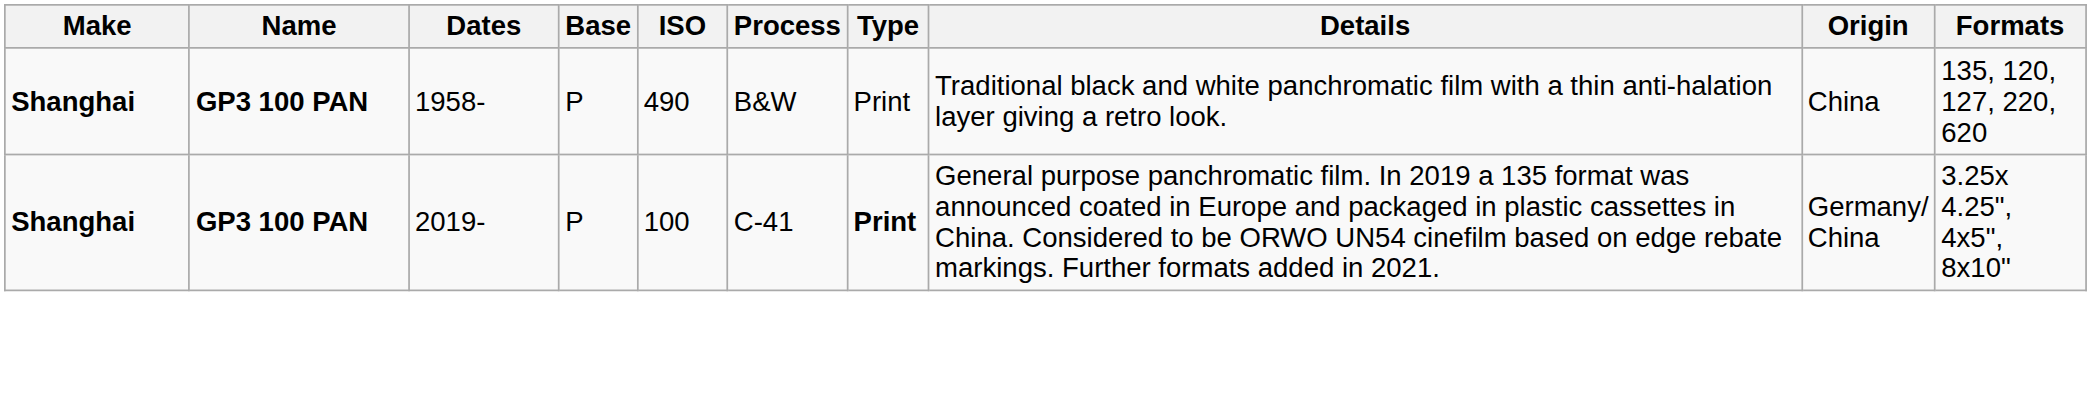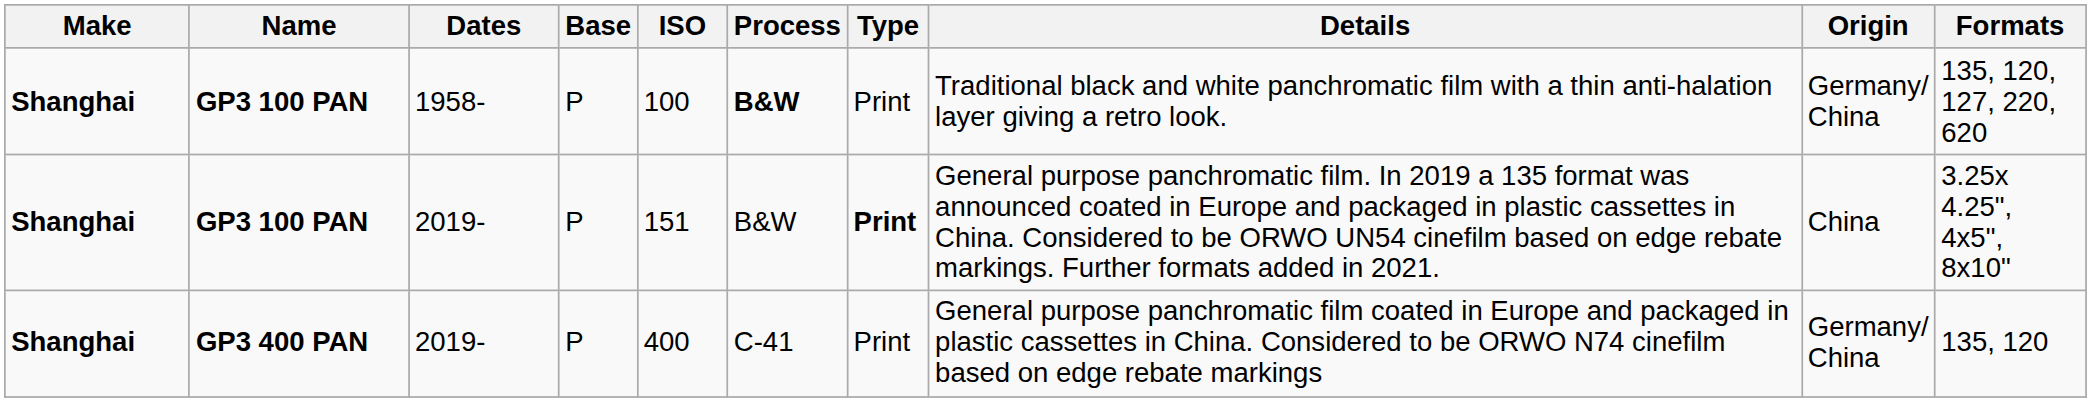 <table class="wikitable">
 <tr>
 <th scope="col" style="width: 100px;">Make</th>
 <th scope="col" style="width: 120px;">Name</th>
 <th scope="col" style="width: 80px;">Dates</th>
 <th scope="col" style="width: 30px;">Base</th>
 <th scope="col" style="width: 45px;">ISO</th>
 <th scope="col" style="width: 40px;">Process</th>
 <th scope="col" style="width: 40px;">Type</th>
 <th scope="col" style="width: 500px;">Details</th>
 <th scope="col" style="width: 60px;">Origin</th>
 <th scope="col" style="width: 80px;">Formats</th>
 </tr>
 <tr>
 <td><strong>Shanghai</strong></td>
 <td><strong>GP3 100 PAN</strong></td>
 <td>1958-</td>
 <td>P</td>
-<td>490</td>
-<td>B&W</td>
+<td>100</td>
+<td><strong>B&W</strong></td>
 <td>Print</td>
 <td>Traditional black and white panchromatic film with a thin anti-halation layer giving a retro look.</td>
-<td>China</td>
+<td>Germany/ China</td>
 <td>135, 120, 127, 220, 620</td>
 </tr>
 <tr>
 <td><strong>Shanghai</strong></td>
 <td><strong>GP3 100 PAN</strong></td>
 <td>2019-</td>
 <td>P</td>
-<td>100</td>
-<td>C-41</td>
+<td>151</td>
+<td>B&W</td>
 <td><strong>Print</strong></td>
 <td>General purpose panchromatic film. In 2019 a 135 format was announced coated in Europe and packaged in plastic cassettes in China. Considered to be ORWO UN54 cinefilm based on edge rebate markings. Further formats added in 2021.</td>
-<td>Germany/ China</td>
+<td>China</td>
 <td>3.25x 4.25", 4x5", 8x10"</td>
 </tr>
+<tr>
+<td><strong>Shanghai</strong></td>
+<td><strong>GP3 400 PAN</strong></td>
+<td>2019-</td>
+<td>P</td>
+<td>400</td>
+<td>C-41</td>
+<td>Print</td>
+<td>General purpose panchromatic film coated in Europe and packaged in plastic cassettes in China. Considered to be ORWO N74 cinefilm based on edge rebate markings</td>
+<td>Germany/ China</td>
+<td>135, 120</td>
+</tr>
 </table>
